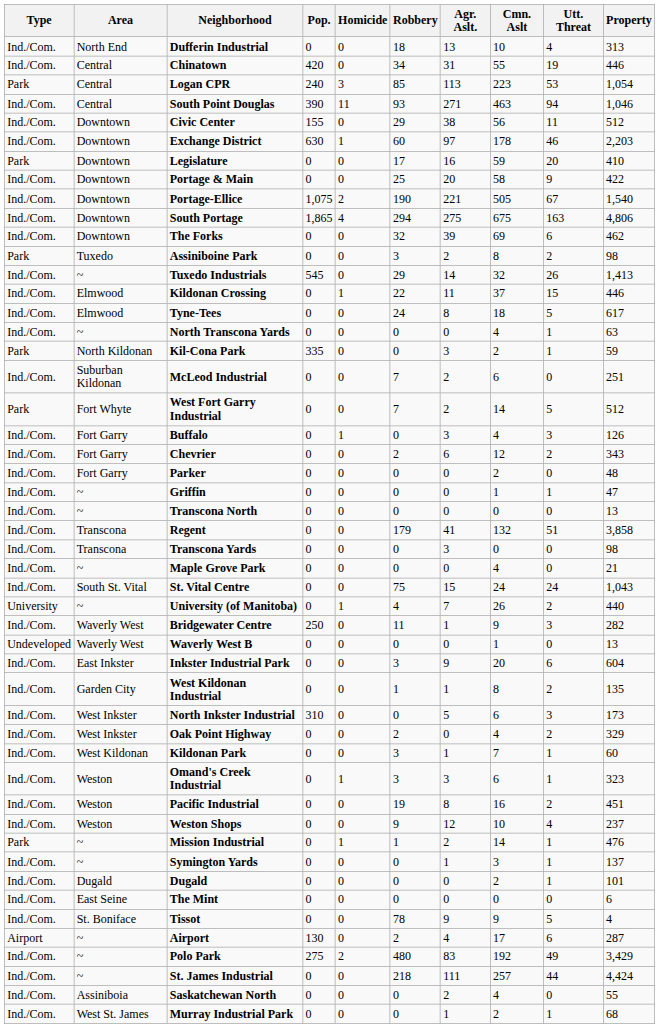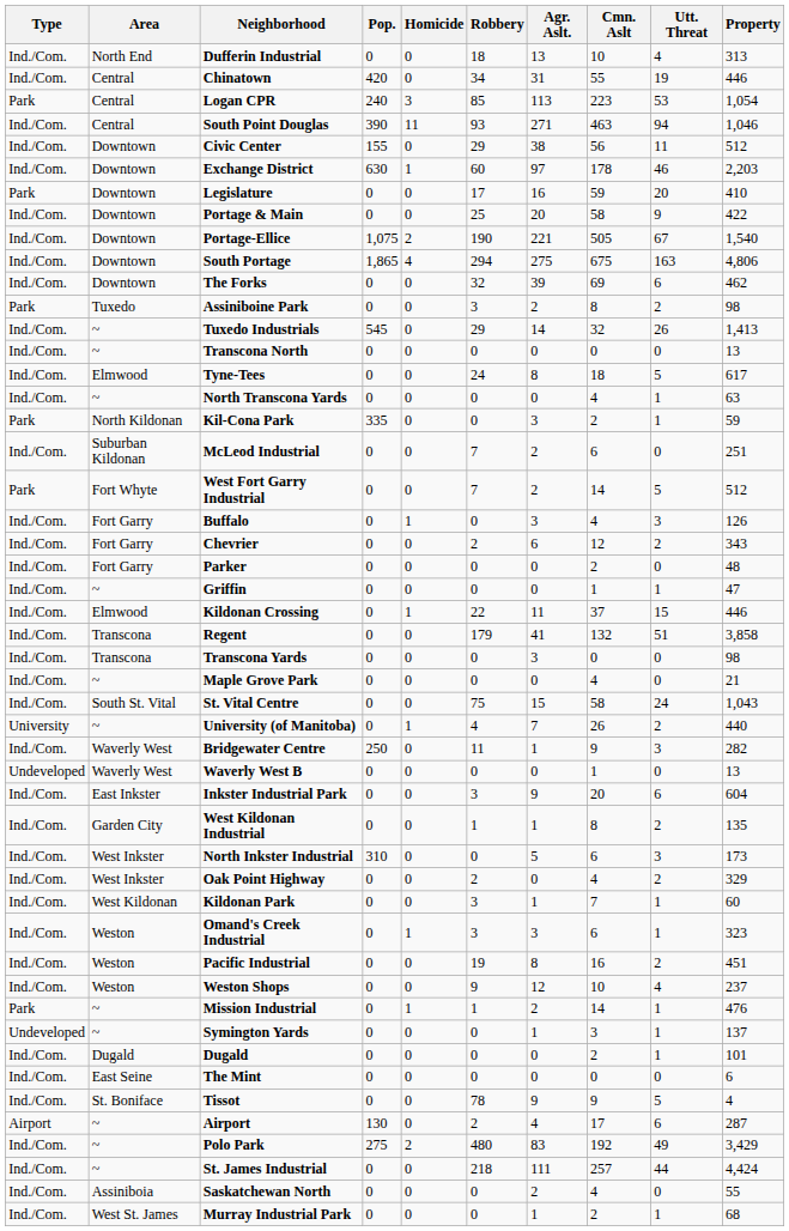 <table class="wikitable sortable mw-collapsible mw-collapsed">
 <tr>
 <th>Type</th>
 <th>Area</th>
 <th>Neighborhood</th>
 <th>Pop.</th>
 <th>Homicide</th>
 <th>Robbery</th>
 <th>Agr. Aslt. </th>
 <th>Cmn. Aslt </th>
 <th>Utt. Threat </th>
 <th>Property</th>
 </tr>
 <tr>
 <td>Ind./Com.</td>
 <td>North End</td>
 <td><strong>Dufferin Industrial</strong></td>
 <td>0</td>
 <td>0</td>
 <td>18</td>
 <td>13</td>
 <td>10</td>
 <td>4</td>
 <td>313</td>
 </tr>
 <tr>
 <td>Ind./Com.</td>
 <td>Central</td>
 <td><strong>Chinatown</strong></td>
 <td>420</td>
 <td>0</td>
 <td>34</td>
 <td>31</td>
 <td>55</td>
 <td>19</td>
 <td>446</td>
 </tr>
 <tr>
 <td>Park</td>
 <td>Central</td>
 <td><strong>Logan CPR</strong></td>
 <td>240</td>
 <td>3</td>
 <td>85</td>
 <td>113</td>
 <td>223</td>
 <td>53</td>
 <td>1,054</td>
 </tr>
 <tr>
 <td>Ind./Com.</td>
 <td>Central</td>
 <td><strong>South Point Douglas</strong></td>
 <td>390</td>
 <td>11</td>
 <td>93</td>
 <td>271</td>
 <td>463</td>
 <td>94</td>
 <td>1,046</td>
 </tr>
 <tr>
 <td>Ind./Com.</td>
 <td>Downtown</td>
 <td><strong>Civic Center</strong></td>
 <td>155</td>
 <td>0</td>
 <td>29</td>
 <td>38</td>
 <td>56</td>
 <td>11</td>
 <td>512</td>
 </tr>
 <tr>
 <td>Ind./Com.</td>
 <td>Downtown</td>
 <td><strong>Exchange District</strong></td>
 <td>630</td>
 <td>1</td>
 <td>60</td>
 <td>97</td>
 <td>178</td>
 <td>46</td>
 <td>2,203</td>
 </tr>
 <tr>
 <td>Park</td>
 <td>Downtown</td>
 <td><strong>Legislature</strong></td>
 <td>0</td>
 <td>0</td>
 <td>17</td>
 <td>16</td>
 <td>59</td>
 <td>20</td>
 <td>410</td>
 </tr>
 <tr>
 <td>Ind./Com.</td>
 <td>Downtown</td>
 <td><strong>Portage & Main</strong></td>
 <td>0</td>
 <td>0</td>
 <td>25</td>
 <td>20</td>
 <td>58</td>
 <td>9</td>
 <td>422</td>
 </tr>
 <tr>
 <td>Ind./Com.</td>
 <td>Downtown</td>
 <td><strong>Portage-Ellice</strong></td>
 <td>1,075</td>
 <td>2</td>
 <td>190</td>
 <td>221</td>
 <td>505</td>
 <td>67</td>
 <td>1,540</td>
 </tr>
 <tr>
 <td>Ind./Com.</td>
 <td>Downtown</td>
 <td><strong>South Portage</strong></td>
 <td>1,865</td>
 <td>4</td>
 <td>294</td>
 <td>275</td>
 <td>675</td>
 <td>163</td>
 <td>4,806</td>
 </tr>
 <tr>
 <td>Ind./Com.</td>
 <td>Downtown</td>
 <td><strong>The Forks</strong></td>
 <td>0</td>
 <td>0</td>
 <td>32</td>
 <td>39</td>
 <td>69</td>
 <td>6</td>
 <td>462</td>
 </tr>
 <tr>
 <td>Park</td>
 <td>Tuxedo</td>
 <td><strong>Assiniboine Park</strong></td>
 <td>0</td>
 <td>0</td>
 <td>3</td>
 <td>2</td>
 <td>8</td>
 <td>2</td>
 <td>98</td>
 </tr>
 <tr>
 <td>Ind./Com.</td>
 <td>~</td>
 <td><strong>Tuxedo Industrials</strong></td>
 <td>545</td>
 <td>0</td>
 <td>29</td>
 <td>14</td>
 <td>32</td>
 <td>26</td>
 <td>1,413</td>
 </tr>
 <tr>
 <td>Ind./Com.</td>
-<td>Elmwood</td>
-<td><strong>Kildonan Crossing</strong></td>
+<td>~</td>
+<td><strong>Transcona North</strong></td>
 <td>0</td>
-<td>1</td>
-<td>22</td>
-<td>11</td>
-<td>37</td>
-<td>15</td>
-<td>446</td>
+<td>0</td>
+<td>0</td>
+<td>0</td>
+<td>0</td>
+<td>0</td>
+<td>13</td>
 </tr>
 <tr>
 <td>Ind./Com.</td>
 <td>Elmwood</td>
 <td><strong>Tyne-Tees</strong></td>
 <td>0</td>
 <td>0</td>
 <td>24</td>
 <td>8</td>
 <td>18</td>
 <td>5</td>
 <td>617</td>
 </tr>
 <tr>
 <td>Ind./Com.</td>
 <td>~</td>
 <td><strong>North Transcona Yards</strong></td>
 <td>0</td>
 <td>0</td>
 <td>0</td>
 <td>0</td>
 <td>4</td>
 <td>1</td>
 <td>63</td>
 </tr>
 <tr>
 <td>Park</td>
 <td>North Kildonan</td>
 <td><strong>Kil-Cona Park</strong></td>
 <td>335</td>
 <td>0</td>
 <td>0</td>
 <td>3</td>
 <td>2</td>
 <td>1</td>
 <td>59</td>
 </tr>
 <tr>
 <td>Ind./Com.</td>
 <td>Suburban Kildonan</td>
 <td><strong>McLeod Industrial</strong></td>
 <td>0</td>
 <td>0</td>
 <td>7</td>
 <td>2</td>
 <td>6</td>
 <td>0</td>
 <td>251</td>
 </tr>
 <tr>
 <td>Park</td>
 <td>Fort Whyte</td>
 <td><strong>West Fort Garry Industrial</strong></td>
 <td>0</td>
 <td>0</td>
 <td>7</td>
 <td>2</td>
 <td>14</td>
 <td>5</td>
 <td>512</td>
 </tr>
 <tr>
 <td>Ind./Com.</td>
 <td>Fort Garry</td>
 <td><strong>Buffalo</strong></td>
 <td>0</td>
 <td>1</td>
 <td>0</td>
 <td>3</td>
 <td>4</td>
 <td>3</td>
 <td>126</td>
 </tr>
 <tr>
 <td>Ind./Com.</td>
 <td>Fort Garry</td>
 <td><strong>Chevrier</strong></td>
 <td>0</td>
 <td>0</td>
 <td>2</td>
 <td>6</td>
 <td>12</td>
 <td>2</td>
 <td>343</td>
 </tr>
 <tr>
 <td>Ind./Com.</td>
 <td>Fort Garry</td>
 <td><strong>Parker</strong></td>
 <td>0</td>
 <td>0</td>
 <td>0</td>
 <td>0</td>
 <td>2</td>
 <td>0</td>
 <td>48</td>
 </tr>
 <tr>
 <td>Ind./Com.</td>
 <td>~</td>
 <td><strong>Griffin</strong></td>
 <td>0</td>
 <td>0</td>
 <td>0</td>
 <td>0</td>
 <td>1</td>
 <td>1</td>
 <td>47</td>
 </tr>
 <tr>
 <td>Ind./Com.</td>
-<td>~</td>
-<td><strong>Transcona North</strong></td>
+<td>Elmwood</td>
+<td><strong>Kildonan Crossing</strong></td>
 <td>0</td>
-<td>0</td>
-<td>0</td>
-<td>0</td>
-<td>0</td>
-<td>0</td>
-<td>13</td>
+<td>1</td>
+<td>22</td>
+<td>11</td>
+<td>37</td>
+<td>15</td>
+<td>446</td>
 </tr>
 <tr>
 <td>Ind./Com.</td>
 <td>Transcona</td>
 <td><strong>Regent</strong></td>
 <td>0</td>
 <td>0</td>
 <td>179</td>
 <td>41</td>
 <td>132</td>
 <td>51</td>
 <td>3,858</td>
 </tr>
 <tr>
 <td>Ind./Com.</td>
 <td>Transcona</td>
 <td><strong>Transcona Yards</strong></td>
 <td>0</td>
 <td>0</td>
 <td>0</td>
 <td>3</td>
 <td>0</td>
 <td>0</td>
 <td>98</td>
 </tr>
 <tr>
 <td>Ind./Com.</td>
 <td>~</td>
 <td><strong>Maple Grove Park</strong></td>
 <td>0</td>
 <td>0</td>
 <td>0</td>
 <td>0</td>
 <td>4</td>
 <td>0</td>
 <td>21</td>
 </tr>
 <tr>
 <td>Ind./Com.</td>
 <td>South St. Vital</td>
 <td><strong>St. Vital Centre</strong></td>
 <td>0</td>
 <td>0</td>
 <td>75</td>
 <td>15</td>
-<td>24</td>
+<td>58</td>
 <td>24</td>
 <td>1,043</td>
 </tr>
 <tr>
 <td>University</td>
 <td>~</td>
 <td><strong>University (of Manitoba)</strong></td>
 <td>0</td>
 <td>1</td>
 <td>4</td>
 <td>7</td>
 <td>26</td>
 <td>2</td>
 <td>440</td>
 </tr>
 <tr>
 <td>Ind./Com.</td>
 <td>Waverly West</td>
 <td><strong>Bridgewater Centre</strong></td>
 <td>250</td>
 <td>0</td>
 <td>11</td>
 <td>1</td>
 <td>9</td>
 <td>3</td>
 <td>282</td>
 </tr>
 <tr>
 <td>Undeveloped</td>
 <td>Waverly West</td>
 <td><strong>Waverly West B</strong></td>
 <td>0</td>
 <td>0</td>
 <td>0</td>
 <td>0</td>
 <td>1</td>
 <td>0</td>
 <td>13</td>
 </tr>
 <tr>
 <td>Ind./Com.</td>
 <td>East Inkster</td>
 <td><strong>Inkster Industrial Park</strong></td>
 <td>0</td>
 <td>0</td>
 <td>3</td>
 <td>9</td>
 <td>20</td>
 <td>6</td>
 <td>604</td>
 </tr>
 <tr>
 <td>Ind./Com.</td>
 <td>Garden City</td>
 <td><strong>West Kildonan Industrial</strong></td>
 <td>0</td>
 <td>0</td>
 <td>1</td>
 <td>1</td>
 <td>8</td>
 <td>2</td>
 <td>135</td>
 </tr>
 <tr>
 <td>Ind./Com.</td>
 <td>West Inkster</td>
 <td><strong>North Inkster Industrial</strong></td>
 <td>310</td>
 <td>0</td>
 <td>0</td>
 <td>5</td>
 <td>6</td>
 <td>3</td>
 <td>173</td>
 </tr>
 <tr>
 <td>Ind./Com.</td>
 <td>West Inkster</td>
 <td><strong>Oak Point Highway</strong></td>
 <td>0</td>
 <td>0</td>
 <td>2</td>
 <td>0</td>
 <td>4</td>
 <td>2</td>
 <td>329</td>
 </tr>
 <tr>
 <td>Ind./Com.</td>
 <td>West Kildonan</td>
 <td><strong>Kildonan Park</strong></td>
 <td>0</td>
 <td>0</td>
 <td>3</td>
 <td>1</td>
 <td>7</td>
 <td>1</td>
 <td>60</td>
 </tr>
 <tr>
 <td>Ind./Com.</td>
 <td>Weston</td>
 <td><strong>Omand's Creek Industrial</strong></td>
 <td>0</td>
 <td>1</td>
 <td>3</td>
 <td>3</td>
 <td>6</td>
 <td>1</td>
 <td>323</td>
 </tr>
 <tr>
 <td>Ind./Com.</td>
 <td>Weston</td>
 <td><strong>Pacific Industrial</strong></td>
 <td>0</td>
 <td>0</td>
 <td>19</td>
 <td>8</td>
 <td>16</td>
 <td>2</td>
 <td>451</td>
 </tr>
 <tr>
 <td>Ind./Com.</td>
 <td>Weston</td>
 <td><strong>Weston Shops</strong></td>
 <td>0</td>
 <td>0</td>
 <td>9</td>
 <td>12</td>
 <td>10</td>
 <td>4</td>
 <td>237</td>
 </tr>
 <tr>
 <td>Park</td>
 <td>~</td>
 <td><strong>Mission Industrial</strong></td>
 <td>0</td>
 <td>1</td>
 <td>1</td>
 <td>2</td>
 <td>14</td>
 <td>1</td>
 <td>476</td>
 </tr>
 <tr>
-<td>Ind./Com.</td>
+<td>Undeveloped</td>
 <td>~</td>
 <td><strong>Symington Yards</strong></td>
 <td>0</td>
 <td>0</td>
 <td>0</td>
 <td>1</td>
 <td>3</td>
 <td>1</td>
 <td>137</td>
 </tr>
 <tr>
 <td>Ind./Com.</td>
 <td>Dugald</td>
 <td><strong>Dugald</strong></td>
 <td>0</td>
 <td>0</td>
 <td>0</td>
 <td>0</td>
 <td>2</td>
 <td>1</td>
 <td>101</td>
 </tr>
 <tr>
 <td>Ind./Com.</td>
 <td>East Seine</td>
 <td><strong>The Mint</strong></td>
 <td>0</td>
 <td>0</td>
 <td>0</td>
 <td>0</td>
 <td>0</td>
 <td>0</td>
 <td>6</td>
 </tr>
 <tr>
 <td>Ind./Com.</td>
 <td>St. Boniface</td>
 <td><strong>Tissot</strong></td>
 <td>0</td>
 <td>0</td>
 <td>78</td>
 <td>9</td>
 <td>9</td>
 <td>5</td>
 <td>4</td>
 </tr>
 <tr>
 <td>Airport</td>
 <td>~</td>
 <td><strong>Airport</strong></td>
 <td>130</td>
 <td>0</td>
 <td>2</td>
 <td>4</td>
 <td>17</td>
 <td>6</td>
 <td>287</td>
 </tr>
 <tr>
 <td>Ind./Com.</td>
 <td>~</td>
 <td><strong>Polo Park</strong></td>
 <td>275</td>
 <td>2</td>
 <td>480</td>
 <td>83</td>
 <td>192</td>
 <td>49</td>
 <td>3,429</td>
 </tr>
 <tr>
 <td>Ind./Com.</td>
 <td>~</td>
 <td><strong>St. James Industrial</strong></td>
 <td>0</td>
 <td>0</td>
 <td>218</td>
 <td>111</td>
 <td>257</td>
 <td>44</td>
 <td>4,424</td>
 </tr>
 <tr>
 <td>Ind./Com.</td>
 <td>Assiniboia</td>
 <td><strong>Saskatchewan North</strong></td>
 <td>0</td>
 <td>0</td>
 <td>0</td>
 <td>2</td>
 <td>4</td>
 <td>0</td>
 <td>55</td>
 </tr>
 <tr>
 <td>Ind./Com.</td>
 <td>West St. James</td>
 <td><strong>Murray Industrial Park</strong></td>
 <td>0</td>
 <td>0</td>
 <td>0</td>
 <td>1</td>
 <td>2</td>
 <td>1</td>
 <td>68</td>
 </tr>
 </table>
